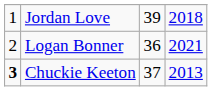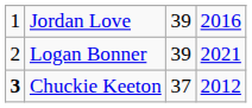 <table class="wikitable">
 <tr>
 </tr>
 <tr>
 <td>1</td>
 <td><a href='#'>Jordan Love</a></td>
 <td><abbr>39</abbr></td>
-<td><a href='#'>2018</a></td>
+<td><a href='#'>2016</a></td>
 </tr>
 <tr>
 <td>2</td>
 <td><a href='#'>Logan Bonner</a></td>
-<td><abbr>36</abbr></td>
+<td><abbr>39</abbr></td>
 <td><a href='#'>2021</a></td>
 </tr>
 <tr>
 <td><strong>3</strong></td>
 <td><a href='#'>Chuckie Keeton</a></td>
 <td><abbr>37</abbr></td>
-<td><a href='#'>2013</a></td>
+<td><a href='#'>2012</a></td>
 </tr>
 </table>
